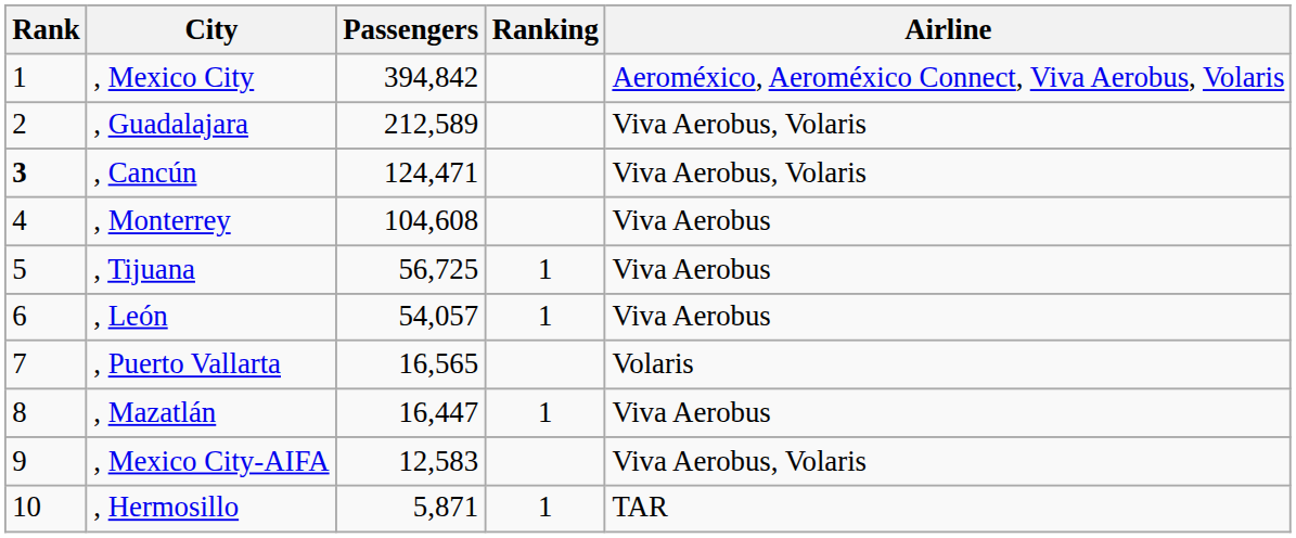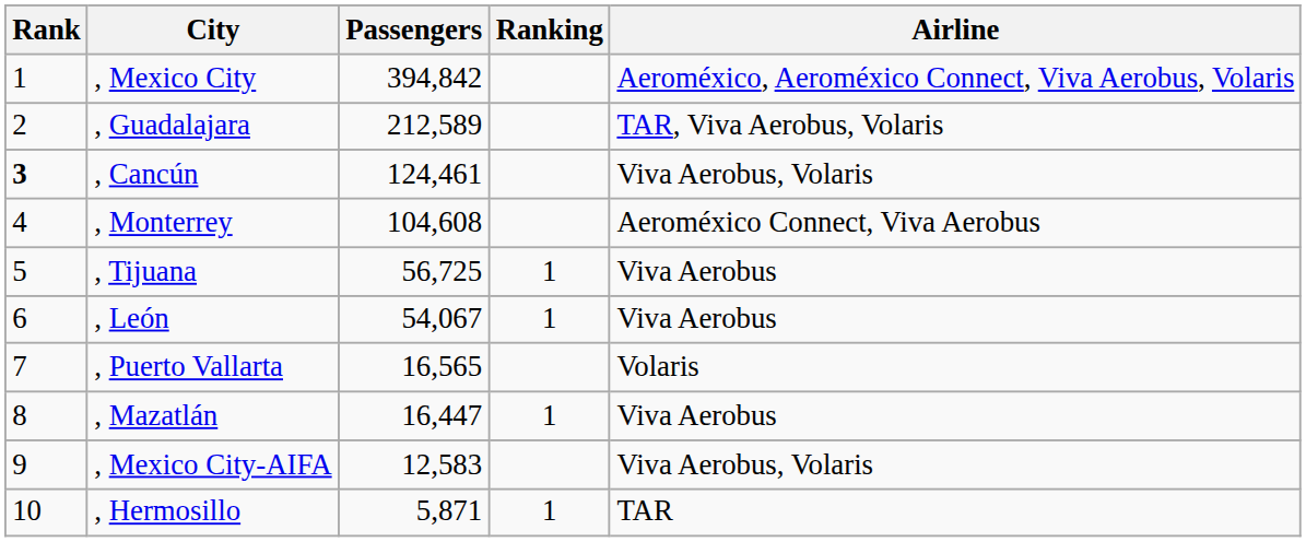 <table class="wikitable" style="font-size: 90%" width= align=>
 <tr>
 <th>Rank</th>
 <th>City</th>
 <th>Passengers</th>
 <th>Ranking</th>
 <th>Airline</th>
 </tr>
 <tr>
 <td>1</td>
 <td>, <a href='#'>Mexico City</a></td>
 <td align="right">394,842</td>
 <td align="center"></td>
 <td><a href='#'>Aeroméxico</a>, <a href='#'>Aeroméxico Connect</a>, <a href='#'>Viva Aerobus</a>, <a href='#'>Volaris</a></td>
 </tr>
 <tr>
 <td>2</td>
 <td>, <a href='#'>Guadalajara</a></td>
 <td align="right">212,589</td>
 <td align="center"></td>
-<td>Viva Aerobus, Volaris</td>
+<td><a href='#'>TAR</a>, Viva Aerobus, Volaris</td>
 </tr>
 <tr>
 <td><strong>3</strong></td>
 <td>, <a href='#'>Cancún</a></td>
-<td align="right">124,471</td>
+<td align="right">124,461</td>
 <td align="center"></td>
 <td>Viva Aerobus, Volaris</td>
 </tr>
 <tr>
 <td>4</td>
 <td>, <a href='#'>Monterrey</a></td>
 <td align="right">104,608</td>
 <td align="center"></td>
-<td>Viva Aerobus</td>
+<td>Aeroméxico Connect, Viva Aerobus</td>
 </tr>
 <tr>
 <td>5</td>
 <td>, <a href='#'>Tijuana</a></td>
 <td align="right">56,725</td>
 <td align="center"> 1</td>
 <td>Viva Aerobus</td>
 </tr>
 <tr>
 <td>6</td>
 <td>, <a href='#'>León</a></td>
-<td align="right">54,057</td>
+<td align="right">54,067</td>
 <td align="center"> 1</td>
 <td>Viva Aerobus</td>
 </tr>
 <tr>
 <td>7</td>
 <td>, <a href='#'>Puerto Vallarta</a></td>
 <td align="right">16,565</td>
 <td align="center"></td>
 <td>Volaris</td>
 </tr>
 <tr>
 <td>8</td>
 <td>, <a href='#'>Mazatlán</a></td>
 <td align="right">16,447</td>
 <td align="center"> 1</td>
 <td>Viva Aerobus</td>
 </tr>
 <tr>
 <td>9</td>
 <td>, <a href='#'>Mexico City-AIFA</a></td>
 <td align="right">12,583</td>
 <td align="center"></td>
 <td>Viva Aerobus, Volaris</td>
 </tr>
 <tr>
 <td>10</td>
 <td>, <a href='#'>Hermosillo</a></td>
 <td align="right">5,871</td>
 <td align="center"> 1</td>
 <td>TAR</td>
 </tr>
 </table>
